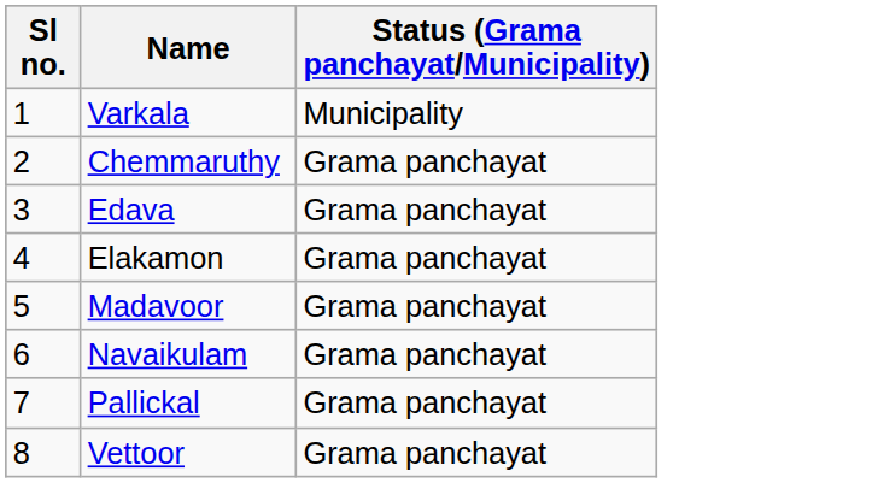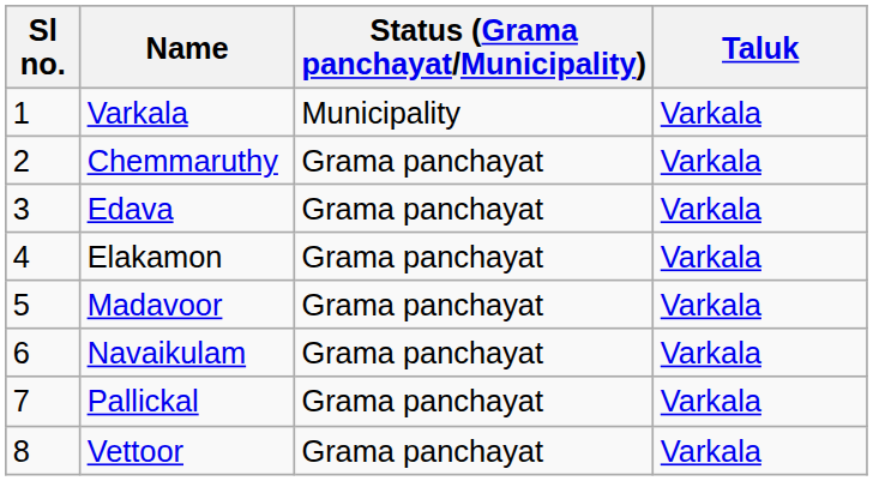 <table class="wikitable sortable" style="font-size: 95%;">
 <tr>
 <th width="30px">Sl no.</th>
 <th width="100px">Name</th>
 <th width="130px">Status (<a href='#'>Grama panchayat</a>/<a href='#'>Municipality</a>)</th>
+<th width="100px"><a href='#'>Taluk</a></th>
 </tr>
 <tr>
 <td>1</td>
 <td><a href='#'>Varkala</a></td>
 <td>Municipality</td>
+<td><a href='#'>Varkala</a></td>
 </tr>
 <tr>
 <td>2</td>
 <td><a href='#'>Chemmaruthy</a></td>
 <td>Grama panchayat</td>
+<td><a href='#'>Varkala</a></td>
 </tr>
 <tr>
 <td>3</td>
 <td><a href='#'>Edava</a></td>
 <td>Grama panchayat</td>
+<td><a href='#'>Varkala</a></td>
 </tr>
 <tr>
 <td>4</td>
 <td>Elakamon</td>
 <td>Grama panchayat</td>
+<td><a href='#'>Varkala</a></td>
 </tr>
 <tr>
 <td>5</td>
 <td><a href='#'>Madavoor</a></td>
 <td>Grama panchayat</td>
+<td><a href='#'>Varkala</a></td>
 </tr>
 <tr>
 <td>6</td>
 <td><a href='#'>Navaikulam</a></td>
 <td>Grama panchayat</td>
+<td><a href='#'>Varkala</a></td>
 </tr>
 <tr>
 <td>7</td>
 <td><a href='#'>Pallickal</a></td>
 <td>Grama panchayat</td>
+<td><a href='#'>Varkala</a></td>
 </tr>
 <tr>
 <td>8</td>
 <td><a href='#'>Vettoor</a></td>
 <td>Grama panchayat</td>
+<td><a href='#'>Varkala</a></td>
 </tr>
 </table>
